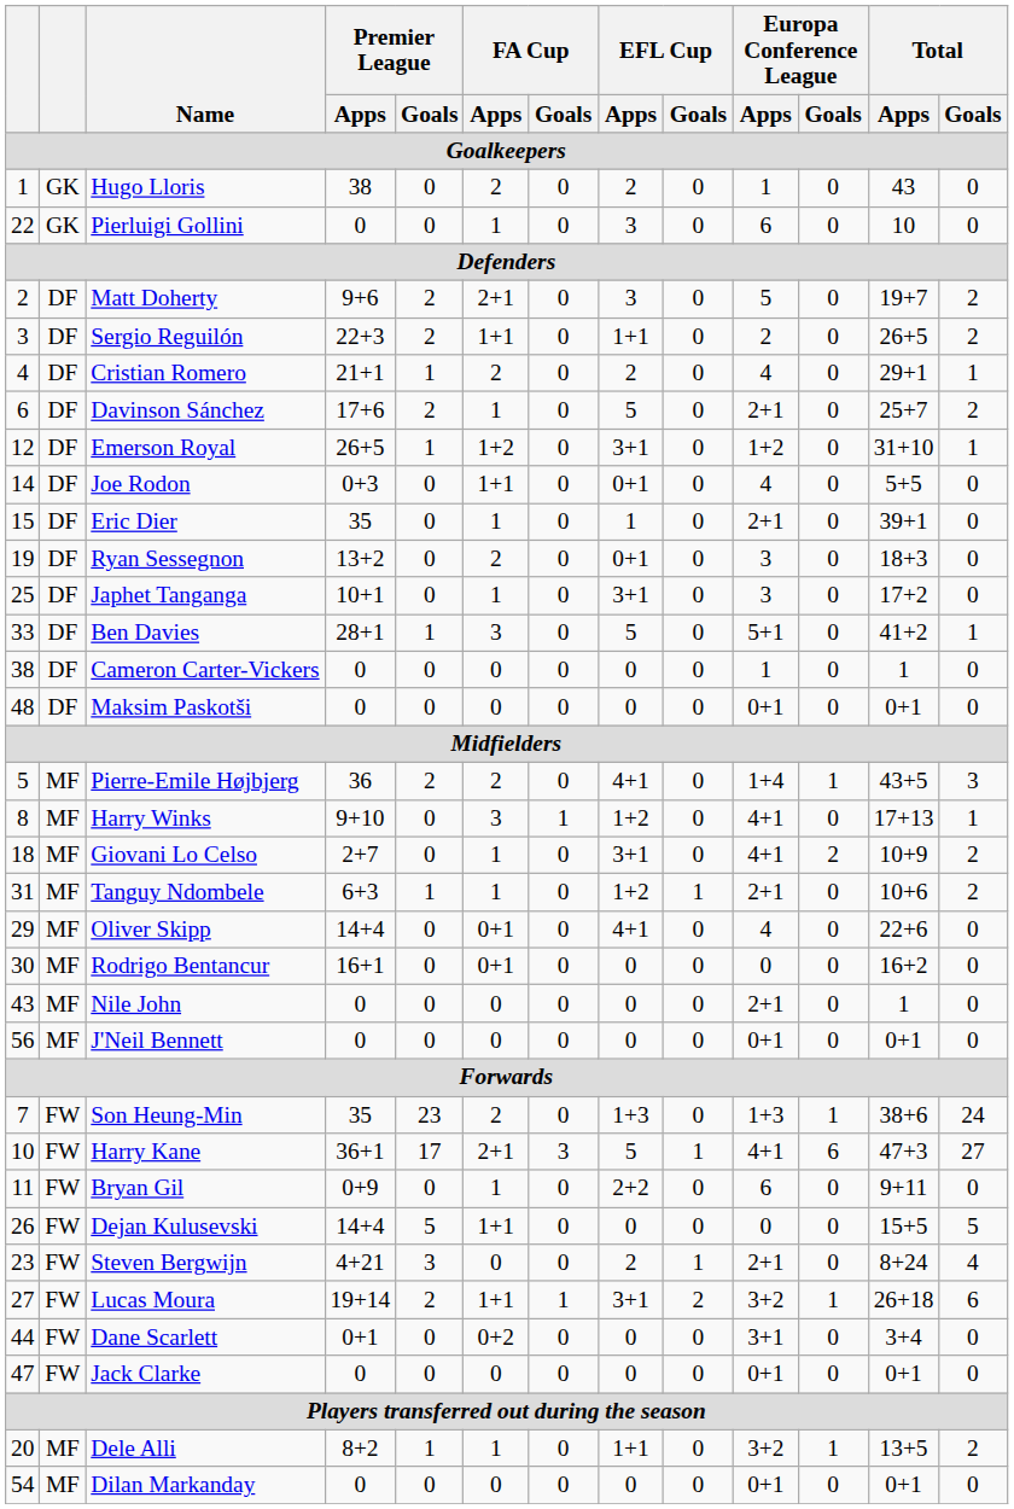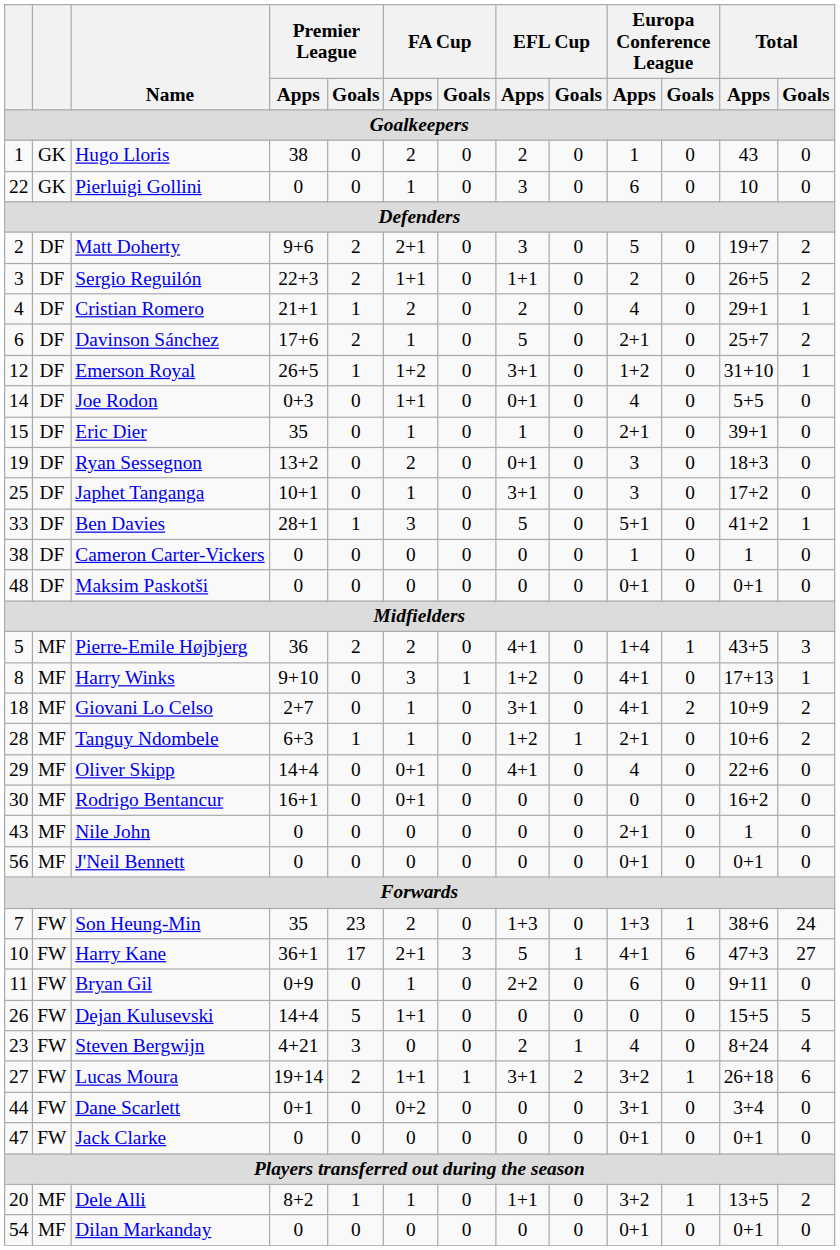 <table class="wikitable sortable" style="text-align:center">
 <tr>
 <th rowspan="2" style="vertical-align:bottom;"></th>
 <th rowspan="2" style="vertical-align:bottom;"></th>
 <th rowspan="2" style="vertical-align:bottom;">Name</th>
 <th colspan="2" style="width:85px;">Premier League</th>
 <th colspan="2" style="width:85px;">FA Cup</th>
 <th colspan="2" style="width:85px;">EFL Cup</th>
 <th colspan="2" style="width:85px;">Europa Conference League</th>
 <th colspan="2" style="width:85px;">Total</th>
 </tr>
 <tr>
 <th>Apps</th>
 <th>Goals</th>
 <th>Apps</th>
 <th>Goals</th>
 <th>Apps</th>
 <th>Goals</th>
 <th>Apps</th>
 <th>Goals</th>
 <th>Apps</th>
 <th>Goals</th>
 </tr>
 <tr>
 <th colspan=14 style=background:#dcdcdc; text-align:center><em>Goalkeepers</em></th>
 </tr>
 <tr>
 <td>1</td>
 <td>GK</td>
 <td align="left"> <a href='#'>Hugo Lloris</a></td>
 <td>38</td>
 <td>0</td>
 <td>2</td>
 <td>0</td>
 <td>2</td>
 <td>0</td>
 <td>1</td>
 <td>0</td>
 <td>43</td>
 <td>0</td>
 </tr>
 <tr>
 <td>22</td>
 <td>GK</td>
 <td align="left"> <a href='#'>Pierluigi Gollini</a></td>
 <td>0</td>
 <td>0</td>
 <td>1</td>
 <td>0</td>
 <td>3</td>
 <td>0</td>
 <td>6</td>
 <td>0</td>
 <td>10</td>
 <td>0</td>
 </tr>
 <tr>
 <th colspan=14 style=background:#dcdcdc; text-align:center><em>Defenders</em></th>
 </tr>
 <tr>
 <td>2</td>
 <td>DF</td>
 <td align="left"> <a href='#'>Matt Doherty</a></td>
 <td>9+6</td>
 <td>2</td>
 <td>2+1</td>
 <td>0</td>
 <td>3</td>
 <td>0</td>
 <td>5</td>
 <td>0</td>
 <td>19+7</td>
 <td>2</td>
 </tr>
 <tr>
 <td>3</td>
 <td>DF</td>
 <td align="left"> <a href='#'>Sergio Reguilón</a></td>
 <td>22+3</td>
 <td>2</td>
 <td>1+1</td>
 <td>0</td>
 <td>1+1</td>
 <td>0</td>
 <td>2</td>
 <td>0</td>
 <td>26+5</td>
 <td>2</td>
 </tr>
 <tr>
 <td>4</td>
 <td>DF</td>
 <td align="left"> <a href='#'>Cristian Romero</a></td>
 <td>21+1</td>
 <td>1</td>
 <td>2</td>
 <td>0</td>
 <td>2</td>
 <td>0</td>
 <td>4</td>
 <td>0</td>
 <td>29+1</td>
 <td>1</td>
 </tr>
 <tr>
 <td>6</td>
 <td>DF</td>
 <td align="left"> <a href='#'>Davinson Sánchez</a></td>
 <td>17+6</td>
 <td>2</td>
 <td>1</td>
 <td>0</td>
 <td>5</td>
 <td>0</td>
 <td>2+1</td>
 <td>0</td>
 <td>25+7</td>
 <td>2</td>
 </tr>
 <tr>
 <td>12</td>
 <td>DF</td>
 <td align="left"> <a href='#'>Emerson Royal</a></td>
 <td>26+5</td>
 <td>1</td>
 <td>1+2</td>
 <td>0</td>
 <td>3+1</td>
 <td>0</td>
 <td>1+2</td>
 <td>0</td>
 <td>31+10</td>
 <td>1</td>
 </tr>
 <tr>
 <td>14</td>
 <td>DF</td>
 <td align="left"> <a href='#'>Joe Rodon</a></td>
 <td>0+3</td>
 <td>0</td>
 <td>1+1</td>
 <td>0</td>
 <td>0+1</td>
 <td>0</td>
 <td>4</td>
 <td>0</td>
 <td>5+5</td>
 <td>0</td>
 </tr>
 <tr>
 <td>15</td>
 <td>DF</td>
 <td align="left"> <a href='#'>Eric Dier</a></td>
 <td>35</td>
 <td>0</td>
 <td>1</td>
 <td>0</td>
 <td>1</td>
 <td>0</td>
 <td>2+1</td>
 <td>0</td>
 <td>39+1</td>
 <td>0</td>
 </tr>
 <tr>
 <td>19</td>
 <td>DF</td>
 <td align="left"> <a href='#'>Ryan Sessegnon</a></td>
 <td>13+2</td>
 <td>0</td>
 <td>2</td>
 <td>0</td>
 <td>0+1</td>
 <td>0</td>
 <td>3</td>
 <td>0</td>
 <td>18+3</td>
 <td>0</td>
 </tr>
 <tr>
 <td>25</td>
 <td>DF</td>
 <td align="left"> <a href='#'>Japhet Tanganga</a></td>
 <td>10+1</td>
 <td>0</td>
 <td>1</td>
 <td>0</td>
 <td>3+1</td>
 <td>0</td>
 <td>3</td>
 <td>0</td>
 <td>17+2</td>
 <td>0</td>
 </tr>
 <tr>
 <td>33</td>
 <td>DF</td>
 <td align="left"> <a href='#'>Ben Davies</a></td>
 <td>28+1</td>
 <td>1</td>
 <td>3</td>
 <td>0</td>
 <td>5</td>
 <td>0</td>
 <td>5+1</td>
 <td>0</td>
 <td>41+2</td>
 <td>1</td>
 </tr>
 <tr>
 <td>38</td>
 <td>DF</td>
 <td align="left"> <a href='#'>Cameron Carter-Vickers</a></td>
 <td>0</td>
 <td>0</td>
 <td>0</td>
 <td>0</td>
 <td>0</td>
 <td>0</td>
 <td>1</td>
 <td>0</td>
 <td>1</td>
 <td>0</td>
 </tr>
 <tr>
 <td>48</td>
 <td>DF</td>
 <td align="left"> <a href='#'>Maksim Paskotši</a></td>
 <td>0</td>
 <td>0</td>
 <td>0</td>
 <td>0</td>
 <td>0</td>
 <td>0</td>
 <td>0+1</td>
 <td>0</td>
 <td>0+1</td>
 <td>0</td>
 </tr>
 <tr>
 <th colspan=14 style=background:#dcdcdc; text-align:center><em>Midfielders</em></th>
 </tr>
 <tr>
 <td>5</td>
 <td>MF</td>
 <td align="left"> <a href='#'>Pierre-Emile Højbjerg</a></td>
 <td>36</td>
 <td>2</td>
 <td>2</td>
 <td>0</td>
 <td>4+1</td>
 <td>0</td>
 <td>1+4</td>
 <td>1</td>
 <td>43+5</td>
 <td>3</td>
 </tr>
 <tr>
 <td>8</td>
 <td>MF</td>
 <td align="left"> <a href='#'>Harry Winks</a></td>
 <td>9+10</td>
 <td>0</td>
 <td>3</td>
 <td>1</td>
 <td>1+2</td>
 <td>0</td>
 <td>4+1</td>
 <td>0</td>
 <td>17+13</td>
 <td>1</td>
 </tr>
 <tr>
 <td>18</td>
 <td>MF</td>
 <td align="left"> <a href='#'>Giovani Lo Celso</a></td>
 <td>2+7</td>
 <td>0</td>
 <td>1</td>
 <td>0</td>
 <td>3+1</td>
 <td>0</td>
 <td>4+1</td>
 <td>2</td>
 <td>10+9</td>
 <td>2</td>
 </tr>
 <tr>
-<td>31</td>
+<td>28</td>
 <td>MF</td>
 <td align="left"> <a href='#'>Tanguy Ndombele</a></td>
 <td>6+3</td>
 <td>1</td>
 <td>1</td>
 <td>0</td>
 <td>1+2</td>
 <td>1</td>
 <td>2+1</td>
 <td>0</td>
 <td>10+6</td>
 <td>2</td>
 </tr>
 <tr>
 <td>29</td>
 <td>MF</td>
 <td align="left"> <a href='#'>Oliver Skipp</a></td>
 <td>14+4</td>
 <td>0</td>
 <td>0+1</td>
 <td>0</td>
 <td>4+1</td>
 <td>0</td>
 <td>4</td>
 <td>0</td>
 <td>22+6</td>
 <td>0</td>
 </tr>
 <tr>
 <td>30</td>
 <td>MF</td>
 <td align="left"> <a href='#'>Rodrigo Bentancur</a></td>
 <td>16+1</td>
 <td>0</td>
 <td>0+1</td>
 <td>0</td>
 <td>0</td>
 <td>0</td>
 <td>0</td>
 <td>0</td>
 <td>16+2</td>
 <td>0</td>
 </tr>
 <tr>
 <td>43</td>
 <td>MF</td>
 <td align="left"> <a href='#'>Nile John</a></td>
 <td>0</td>
 <td>0</td>
 <td>0</td>
 <td>0</td>
 <td>0</td>
 <td>0</td>
 <td>2+1</td>
 <td>0</td>
 <td>1</td>
 <td>0</td>
 </tr>
 <tr>
 <td>56</td>
 <td>MF</td>
 <td align="left"> <a href='#'>J'Neil Bennett</a></td>
 <td>0</td>
 <td>0</td>
 <td>0</td>
 <td>0</td>
 <td>0</td>
 <td>0</td>
 <td>0+1</td>
 <td>0</td>
 <td>0+1</td>
 <td>0</td>
 </tr>
 <tr>
 <th colspan=14 style=background:#dcdcdc; text-align:center><em>Forwards</em></th>
 </tr>
 <tr>
 <td>7</td>
 <td>FW</td>
 <td align="left"> <a href='#'>Son Heung-Min</a></td>
 <td>35</td>
 <td>23</td>
 <td>2</td>
 <td>0</td>
 <td>1+3</td>
 <td>0</td>
 <td>1+3</td>
 <td>1</td>
 <td>38+6</td>
 <td>24</td>
 </tr>
 <tr>
 <td>10</td>
 <td>FW</td>
 <td align="left"> <a href='#'>Harry Kane</a></td>
 <td>36+1</td>
 <td>17</td>
 <td>2+1</td>
 <td>3</td>
 <td>5</td>
 <td>1</td>
 <td>4+1</td>
 <td>6</td>
 <td>47+3</td>
 <td>27</td>
 </tr>
 <tr>
 <td>11</td>
 <td>FW</td>
 <td align="left"> <a href='#'>Bryan Gil</a></td>
 <td>0+9</td>
 <td>0</td>
 <td>1</td>
 <td>0</td>
 <td>2+2</td>
 <td>0</td>
 <td>6</td>
 <td>0</td>
 <td>9+11</td>
 <td>0</td>
 </tr>
 <tr>
 <td>26</td>
 <td>FW</td>
 <td align="left"> <a href='#'>Dejan Kulusevski</a></td>
 <td>14+4</td>
 <td>5</td>
 <td>1+1</td>
 <td>0</td>
 <td>0</td>
 <td>0</td>
 <td>0</td>
 <td>0</td>
 <td>15+5</td>
 <td>5</td>
 </tr>
 <tr>
 <td>23</td>
 <td>FW</td>
 <td align="left"> <a href='#'>Steven Bergwijn</a></td>
 <td>4+21</td>
 <td>3</td>
 <td>0</td>
 <td>0</td>
 <td>2</td>
 <td>1</td>
-<td>2+1</td>
+<td>4</td>
 <td>0</td>
 <td>8+24</td>
 <td>4</td>
 </tr>
 <tr>
 <td>27</td>
 <td>FW</td>
 <td align="left"> <a href='#'>Lucas Moura</a></td>
 <td>19+14</td>
 <td>2</td>
 <td>1+1</td>
 <td>1</td>
 <td>3+1</td>
 <td>2</td>
 <td>3+2</td>
 <td>1</td>
 <td>26+18</td>
 <td>6</td>
 </tr>
 <tr>
 <td>44</td>
 <td>FW</td>
 <td align="left"> <a href='#'>Dane Scarlett</a></td>
 <td>0+1</td>
 <td>0</td>
 <td>0+2</td>
 <td>0</td>
 <td>0</td>
 <td>0</td>
 <td>3+1</td>
 <td>0</td>
 <td>3+4</td>
 <td>0</td>
 </tr>
 <tr>
 <td>47</td>
 <td>FW</td>
 <td align="left"> <a href='#'>Jack Clarke</a></td>
 <td>0</td>
 <td>0</td>
 <td>0</td>
 <td>0</td>
 <td>0</td>
 <td>0</td>
 <td>0+1</td>
 <td>0</td>
 <td>0+1</td>
 <td>0</td>
 </tr>
 <tr>
 <th colspan=14 style=background:#dcdcdc; text-align:center><em>Players transferred out during the season</em></th>
 </tr>
 <tr>
 <td>20</td>
 <td>MF</td>
 <td align="left"> <a href='#'>Dele Alli</a></td>
 <td>8+2</td>
 <td>1</td>
 <td>1</td>
 <td>0</td>
 <td>1+1</td>
 <td>0</td>
 <td>3+2</td>
 <td>1</td>
 <td>13+5</td>
 <td>2</td>
 </tr>
 <tr>
 <td>54</td>
 <td>MF</td>
 <td align="left"> <a href='#'>Dilan Markanday</a></td>
 <td>0</td>
 <td>0</td>
 <td>0</td>
 <td>0</td>
 <td>0</td>
 <td>0</td>
 <td>0+1</td>
 <td>0</td>
 <td>0+1</td>
 <td>0</td>
 </tr>
 <tr>
 </tr>
 </table>
